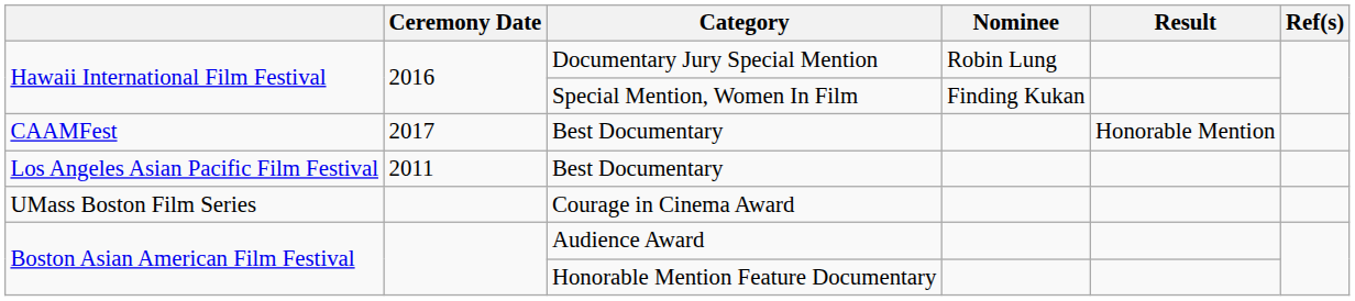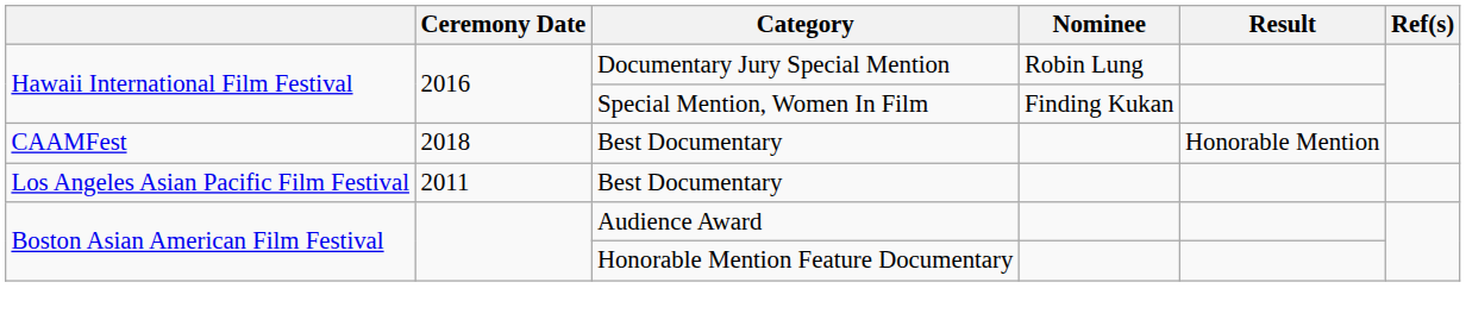 <table class="wikitable">
 <tr>
 <th></th>
 <th>Ceremony Date</th>
 <th>Category</th>
 <th>Nominee</th>
 <th>Result</th>
 <th>Ref(s)</th>
 </tr>
 <tr>
 <td rowspan="2"><a href='#'>Hawaii International Film Festival</a></td>
 <td rowspan="2">2016</td>
 <td>Documentary Jury Special Mention</td>
 <td>Robin Lung</td>
 <td></td>
 <td rowspan="2"></td>
 </tr>
 <tr>
 <td>Special Mention, Women In Film</td>
 <td>Finding Kukan</td>
 <td></td>
 </tr>
 <tr>
 <td><a href='#'>CAAMFest</a></td>
-<td>2017</td>
+<td>2018</td>
 <td>Best Documentary</td>
 <td></td>
 <td>Honorable Mention</td>
 <td></td>
 </tr>
 <tr>
 <td><a href='#'>Los Angeles Asian Pacific Film Festival</a></td>
 <td>2011</td>
 <td>Best Documentary</td>
-<td></td>
-<td></td>
-<td></td>
-</tr>
-<tr>
-<td>UMass Boston Film Series</td>
-<td></td>
-<td>Courage in Cinema Award</td>
 <td></td>
 <td></td>
 <td></td>
 </tr>
 <tr>
 <td rowspan="2"><a href='#'>Boston Asian American Film Festival</a></td>
 <td rowspan="2"></td>
 <td>Audience Award</td>
 <td></td>
 <td></td>
 <td rowspan="2"></td>
 </tr>
 <tr>
 <td>Honorable Mention Feature Documentary</td>
 <td></td>
 <td></td>
 </tr>
 </table>
